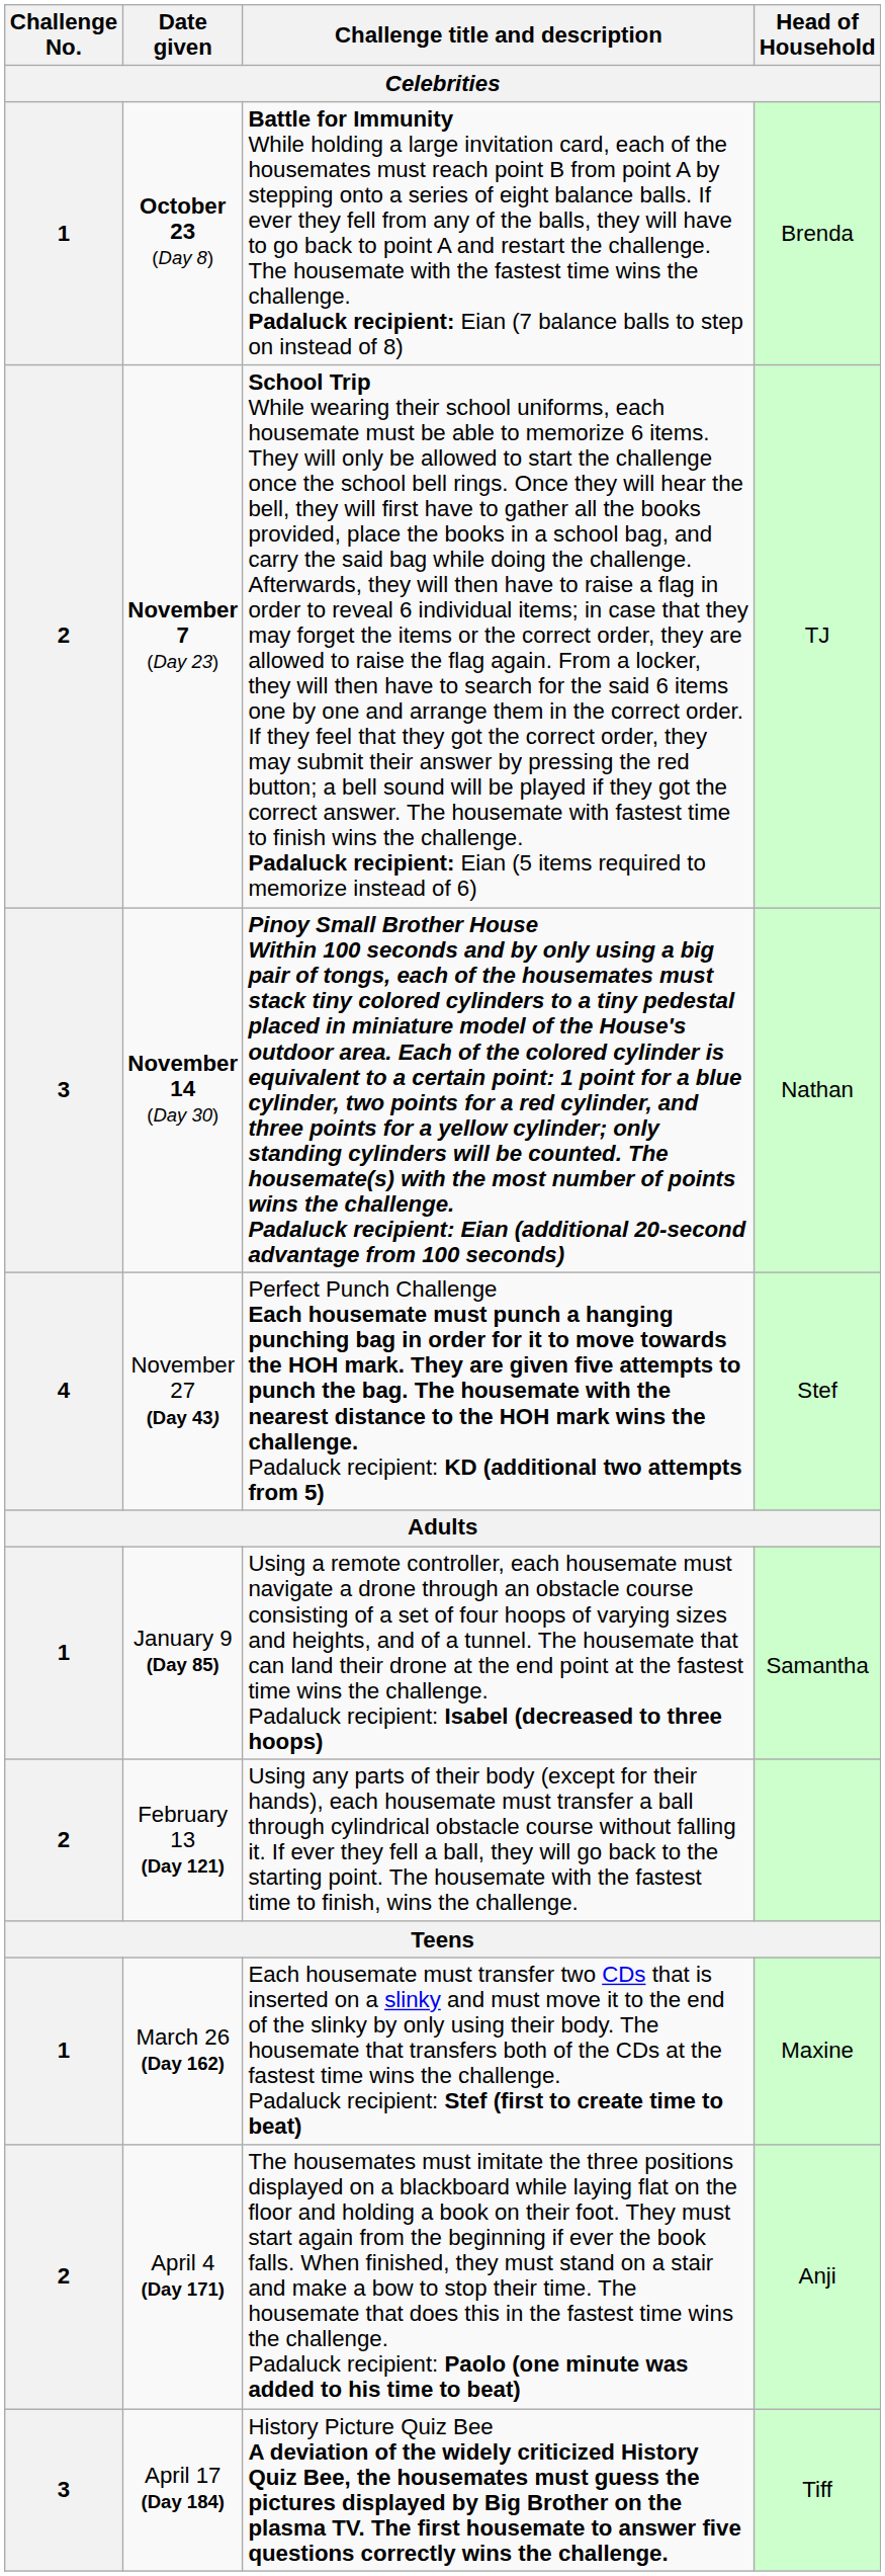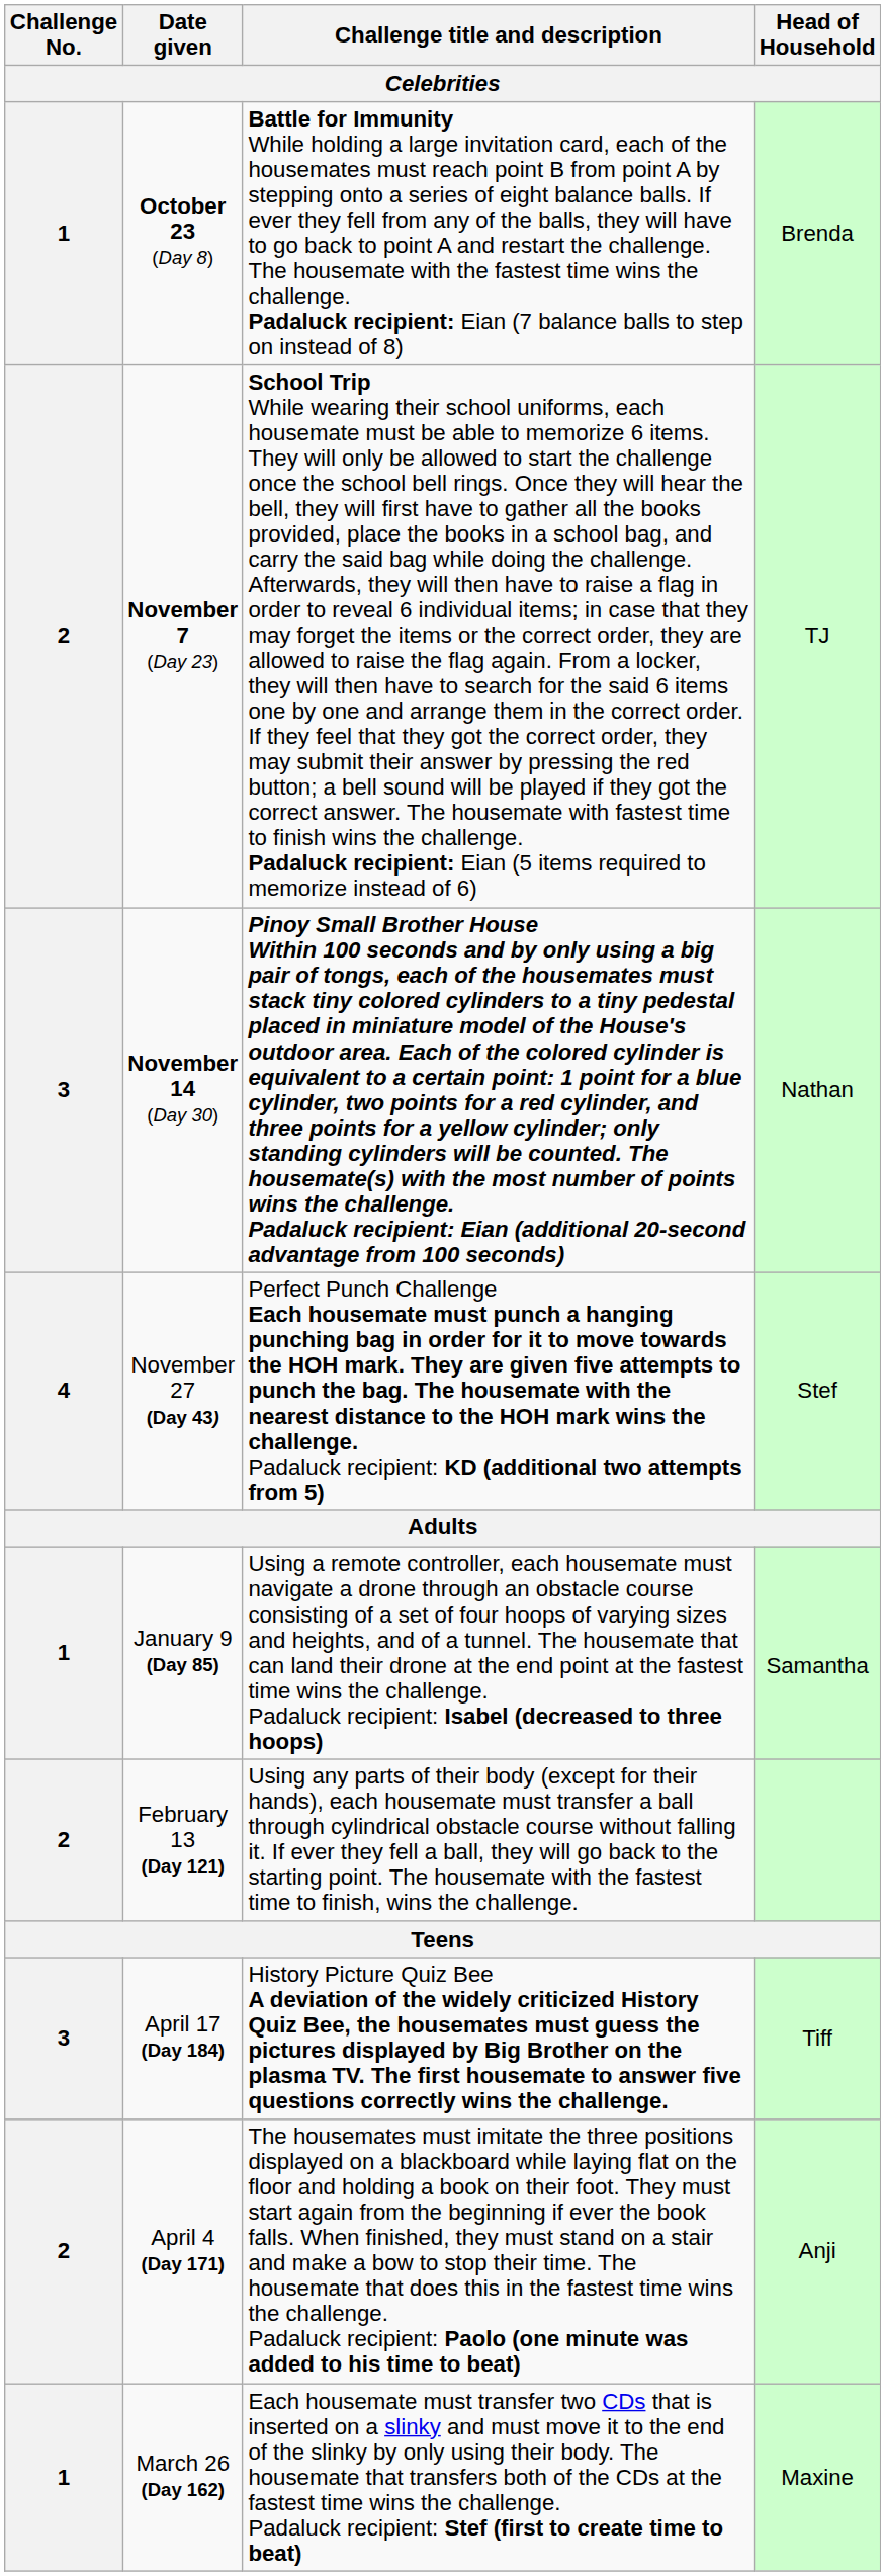 <table class="wikitable" style="text-align:center; font-size:100%; line-height:18px;" width="100%">
 <tr>
 <th style="width: 10%;">Challenge No.</th>
 <th style="width: 10%;">Date given</th>
 <th style="width: 70%;">Challenge title and description</th>
 <th style="width: 10%;">Head of Household</th>
 </tr>
 <tr>
 <th colspan="4"><em>Celebrities</em></th>
 </tr>
 <tr>
 <th>1</th>
 <td><strong>October 23</strong><br><small>(<em>Day 8</em>)</small></td>
 <td align="left"><strong>Battle for Immunity</strong><br>While holding a large invitation card, each of the housemates must reach point B from point A by stepping onto a series of eight balance balls. If ever they fell from any of the balls, they will have to go back to point A and restart the challenge. The housemate with the fastest time wins the challenge.<br><strong>Padaluck recipient:</strong> Eian (7 balance balls to step on instead of 8)</td>
 <td style="background:#CCFFCC;">Brenda</td>
 </tr>
 <tr>
 <th>2</th>
 <td><strong>November 7</strong><br><small>(<em>Day 23</em>)</small></td>
 <td align="left"><strong>School Trip</strong><br>While wearing their school uniforms, each housemate must be able to memorize 6 items. They will only be allowed to start the challenge once the school bell rings. Once they will hear the bell, they will first have to gather all the books provided, place the books in a school bag, and carry the said bag while doing the challenge. Afterwards, they will then have to raise a flag in order to reveal 6 individual items; in case that they may forget the items or the correct order, they are allowed to raise the flag again. From a locker, they will then have to search for the said 6 items one by one and arrange them in the correct order. If they feel that they got the correct order, they may submit their answer by pressing the red button; a bell sound will be played if they got the correct answer. The housemate with fastest time to finish wins the challenge.<br><strong>Padaluck recipient:</strong> Eian (5 items required to memorize instead of 6)</td>
 <td style="background:#CCFFCC;">TJ</td>
 </tr>
 <tr>
 <th>3</th>
 <td><strong>November 14</strong><br><small>(<em>Day 30</em>)</small></td>
 <td align="left"><strong><em>Pinoy<em> Small Brother House<strong><br>Within 100 seconds and by only using a big pair of tongs, each of the housemates must stack tiny colored cylinders to a tiny pedestal placed in miniature model of the House's outdoor area. Each of the colored cylinder is equivalent to a certain point: 1 point for a blue cylinder, two points for a red cylinder, and three points for a yellow cylinder; only standing cylinders will be counted. The housemate(s) with the most number of points wins the challenge.<br></strong>Padaluck recipient:<strong> Eian (additional 20-second advantage from 100 seconds)</td>
 <td style="background:#CCFFCC;">Nathan</td>
 </tr>
 <tr>
 <th>4</th>
 <td></strong>November 27<strong><br><small>(</em>Day 43<em>)</small></td>
 <td align="left"></strong>Perfect Punch Challenge<strong><br>Each housemate must punch a hanging punching bag in order for it to move towards the HOH mark. They are given five attempts to punch the bag. The housemate with the nearest distance to the HOH mark wins the challenge.<br></strong>Padaluck recipient:<strong> KD (additional two attempts from 5)</td>
 <td style="background:#CCFFCC;">Stef</td>
 </tr>
 <tr>
 <th colspan="4"></em>Adults<em></th>
 </tr>
 <tr>
 <th>1</th>
 <td></strong>January 9<strong><br></em><small>(Day 85)</small><em></td>
 <td align="left">Using a remote controller, each housemate must navigate a drone through an obstacle course consisting of a set of four hoops of varying sizes and heights, and of a tunnel. The housemate that can land their drone at the end point at the fastest time wins the challenge.<br></strong>Padaluck recipient:<strong> Isabel (decreased to three hoops)</td>
 <td style="background:#CCFFCC;"><br>Samantha</td>
 </tr>
 <tr>
 <th>2</th>
 <td></strong>February 13<strong><br></em><small>(Day 121)</small><em></td>
 <td align="left">Using any parts of their body (except for their hands), each housemate must transfer a ball through cylindrical obstacle course without falling it. If ever they fell a ball, they will go back to the starting point. The housemate with the fastest time to finish, wins the challenge.</td>
 <td style="background:#CCFFCC;"></td>
 </tr>
 <tr>
 <th colspan="4"></em>Teens<em></th>
 </tr>
 <tr>
-<th>1</th>
-<td></strong>March 26<strong><br></em><small>(Day 162)</small><em></td>
-<td align="left">Each housemate must transfer two <a href='#'>CDs</a> that is inserted on a <a href='#'>slinky</a> and must move it to the end of the slinky by only using their body. The housemate that transfers both of the CDs at the fastest time wins the challenge.<br></strong>Padaluck recipient:<strong> Stef (first to create time to beat)</td>
-<td style="background:#CCFFCC;">Maxine</td>
+<th>3</th>
+<td></strong>April 17<strong><br></em><small>(Day 184)</small><em> </td>
+<td align="left"></strong>History Picture Quiz Bee<strong> <br>A deviation of the widely criticized History Quiz Bee, the housemates must guess the pictures displayed by Big Brother on the plasma TV. The first housemate to answer five questions correctly wins the challenge.</td>
+<td style="background:#CCFFCC;">Tiff</td>
 </tr>
 <tr>
 <th>2</th>
 <td></strong>April 4<strong><br></em><small>(Day 171)</small><em></td>
 <td align="left">The housemates must imitate the three positions displayed on a blackboard while laying flat on the floor and holding a book on their foot. They must start again from the beginning if ever the book falls. When finished, they must stand on a stair and make a bow to stop their time. The housemate that does this in the fastest time wins the challenge.<br></strong>Padaluck recipient:<strong> Paolo (one minute was added to his time to beat)</td>
 <td style="background:#CCFFCC;">Anji</td>
 </tr>
 <tr>
-<th>3</th>
-<td></strong>April 17<strong><br></em><small>(Day 184)</small><em> </td>
-<td align="left"></strong>History Picture Quiz Bee<strong> <br>A deviation of the widely criticized History Quiz Bee, the housemates must guess the pictures displayed by Big Brother on the plasma TV. The first housemate to answer five questions correctly wins the challenge.</td>
-<td style="background:#CCFFCC;">Tiff</td>
+<th>1</th>
+<td></strong>March 26<strong><br></em><small>(Day 162)</small><em></td>
+<td align="left">Each housemate must transfer two <a href='#'>CDs</a> that is inserted on a <a href='#'>slinky</a> and must move it to the end of the slinky by only using their body. The housemate that transfers both of the CDs at the fastest time wins the challenge.<br></strong>Padaluck recipient:<strong> Stef (first to create time to beat)</td>
+<td style="background:#CCFFCC;">Maxine</td>
 </tr>
 </table>
